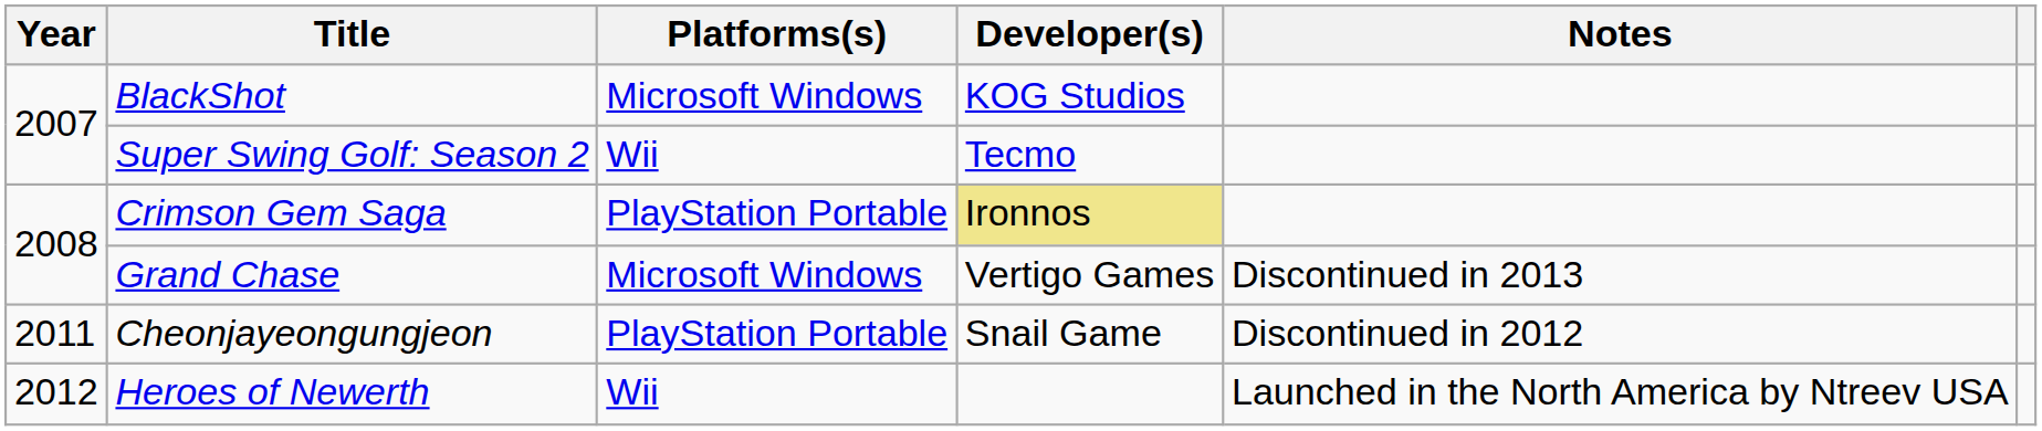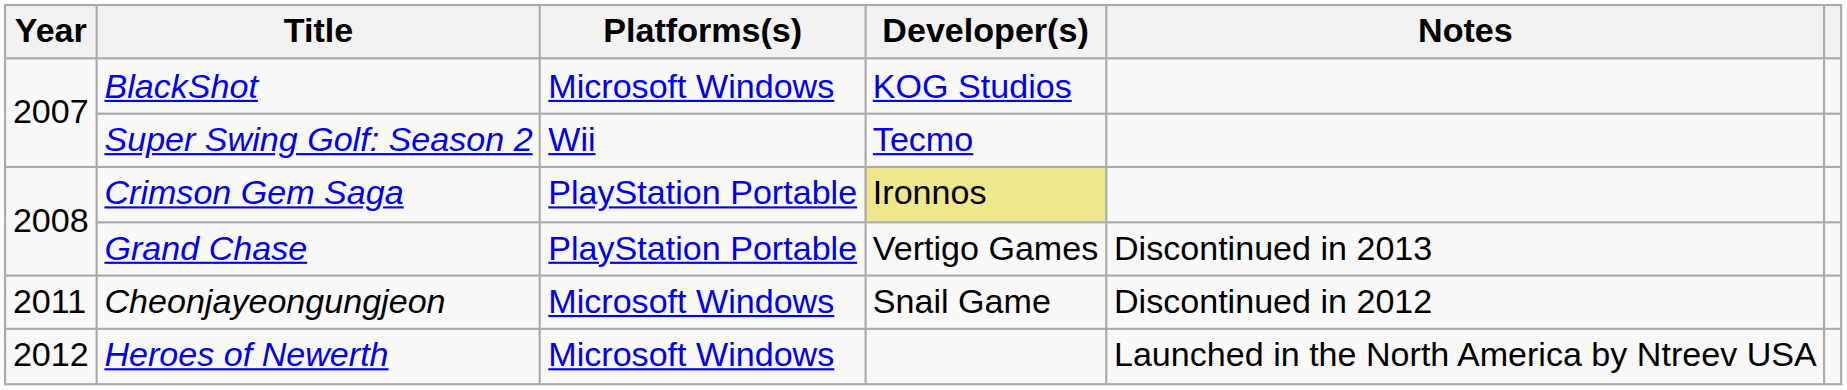 <table class="wikitable sortable">
 <tr>
 <th>Year</th>
 <th>Title</th>
 <th>Platforms(s)</th>
 <th>Developer(s)</th>
 <th class="unsortable">Notes</th>
 <th class="unsortable"></th>
 </tr>
 <tr>
 <td rowspan="2">2007</td>
 <td><em><a href='#'>BlackShot</a></em></td>
 <td><a href='#'>Microsoft Windows</a></td>
 <td><a href='#'>KOG Studios</a></td>
 <td></td>
 <td></td>
 </tr>
 <tr>
 <td><em><a href='#'>Super Swing Golf: Season 2</a></em></td>
 <td><a href='#'>Wii</a></td>
 <td><a href='#'>Tecmo</a></td>
 <td></td>
 <td></td>
 </tr>
 <tr>
 <td rowspan="2">2008</td>
 <td><em><a href='#'>Crimson Gem Saga</a></em></td>
 <td><a href='#'>PlayStation Portable</a></td>
 <td style="background: khaki;">Ironnos</td>
 <td></td>
 <td></td>
 </tr>
 <tr>
 <td><em><a href='#'>Grand Chase</a></em></td>
-<td><a href='#'>Microsoft Windows</a></td>
+<td><a href='#'>PlayStation Portable</a></td>
 <td>Vertigo Games</td>
 <td>Discontinued in 2013</td>
 <td></td>
 </tr>
 <tr>
 <td>2011</td>
 <td><em>Cheonjayeongungjeon</em></td>
-<td><a href='#'>PlayStation Portable</a></td>
+<td><a href='#'>Microsoft Windows</a></td>
 <td>Snail Game</td>
 <td>Discontinued in 2012</td>
 <td></td>
 </tr>
 <tr>
 <td>2012</td>
 <td><em><a href='#'>Heroes of Newerth</a></em></td>
-<td><a href='#'>Wii</a></td>
+<td><a href='#'>Microsoft Windows</a></td>
 <td></td>
 <td>Launched in the North America by Ntreev USA</td>
 <td></td>
 </tr>
 </table>
